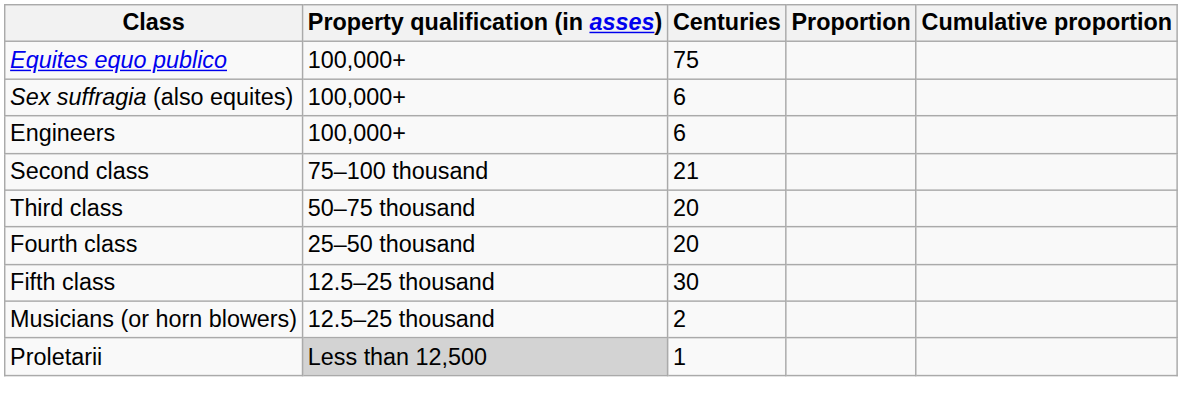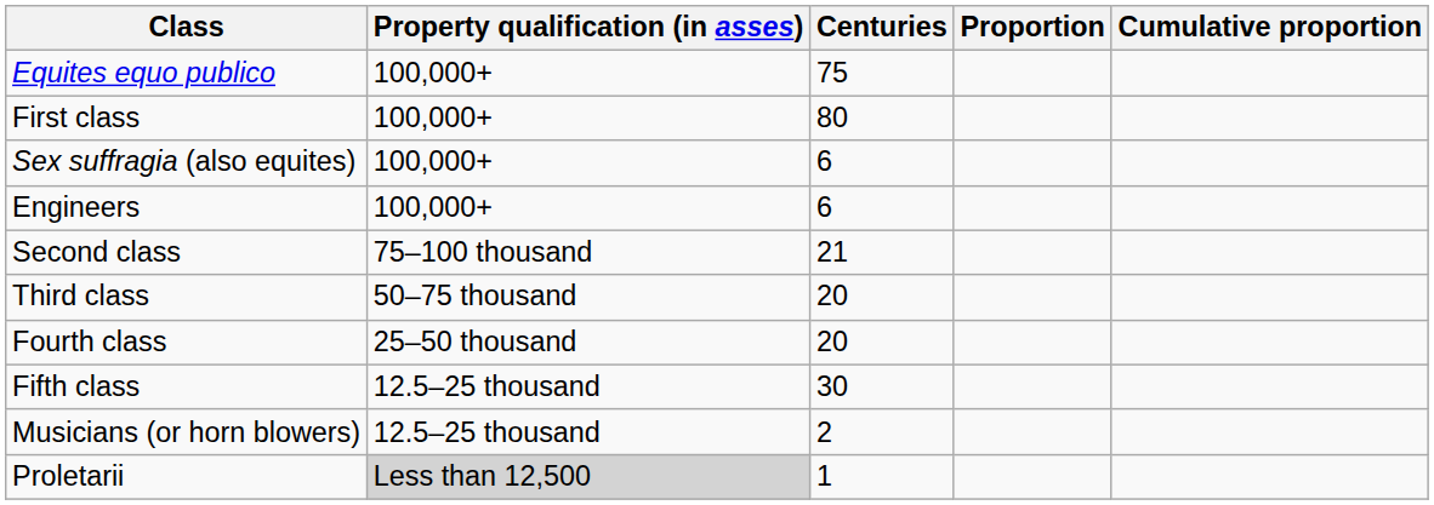 <table class="wikitable">
 <tr>
 <th>Class</th>
 <th>Property qualification (in <a href='#'><em>asses</em></a>)</th>
 <th>Centuries</th>
 <th>Proportion</th>
 <th>Cumulative proportion</th>
 </tr>
 <tr>
 <td><em><a href='#'>Equites equo publico</a></em></td>
 <td>100,000+</td>
 <td>75</td>
+<td></td>
+<td></td>
+</tr>
+<tr>
+<td>First class</td>
+<td>100,000+</td>
+<td>80</td>
 <td></td>
 <td></td>
 </tr>
 <tr>
 <td><em>Sex suffragia</em> (also equites)</td>
 <td>100,000+</td>
 <td>6</td>
 <td></td>
 <td></td>
 </tr>
 <tr>
 <td>Engineers</td>
 <td>100,000+</td>
 <td>6</td>
 <td></td>
 <td></td>
 </tr>
 <tr>
 <td>Second class</td>
 <td>75–100 thousand</td>
 <td>21</td>
 <td></td>
 <td></td>
 </tr>
 <tr>
 <td>Third class</td>
 <td>50–75 thousand</td>
 <td>20</td>
 <td></td>
 <td></td>
 </tr>
 <tr>
 <td>Fourth class</td>
 <td>25–50 thousand</td>
 <td>20</td>
 <td></td>
 <td></td>
 </tr>
 <tr>
 <td>Fifth class</td>
 <td>12.5–25 thousand</td>
 <td>30</td>
 <td></td>
 <td></td>
 </tr>
 <tr>
 <td>Musicians (or horn blowers)</td>
 <td>12.5–25 thousand</td>
 <td>2</td>
 <td></td>
 <td></td>
 </tr>
 <tr>
 <td>Proletarii</td>
 <td style="background: lightgrey;">Less than 12,500</td>
 <td>1</td>
 <td></td>
 <td></td>
 </tr>
 </table>
